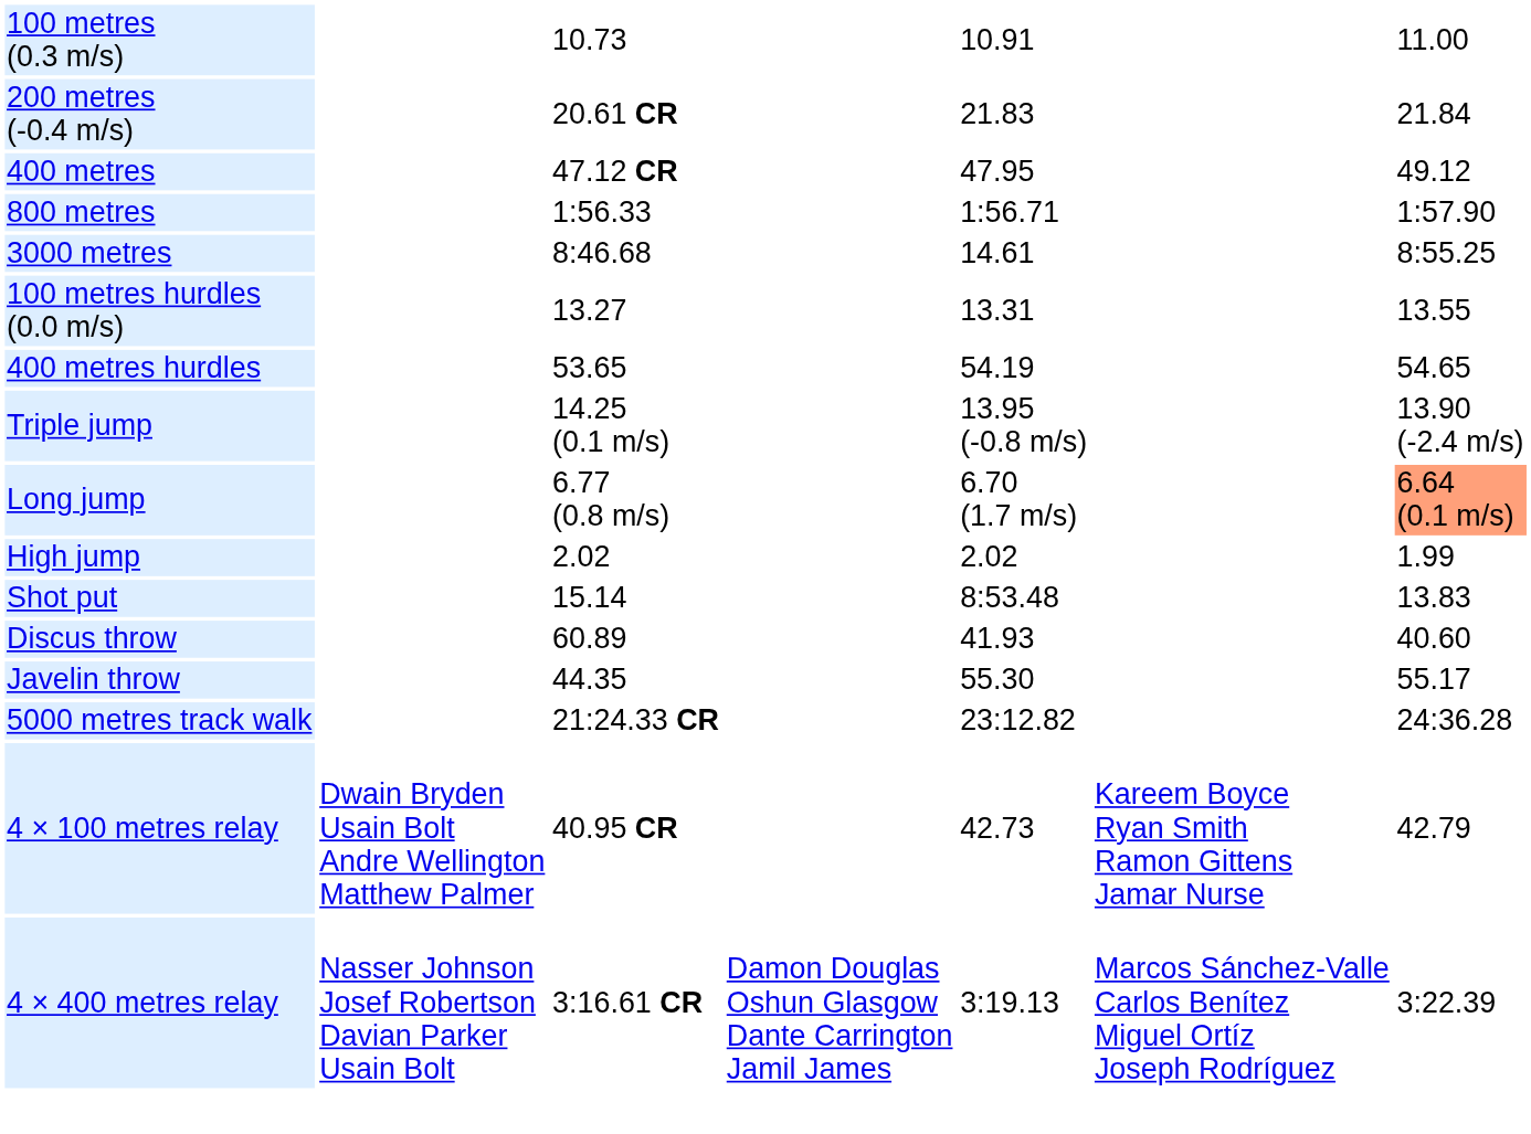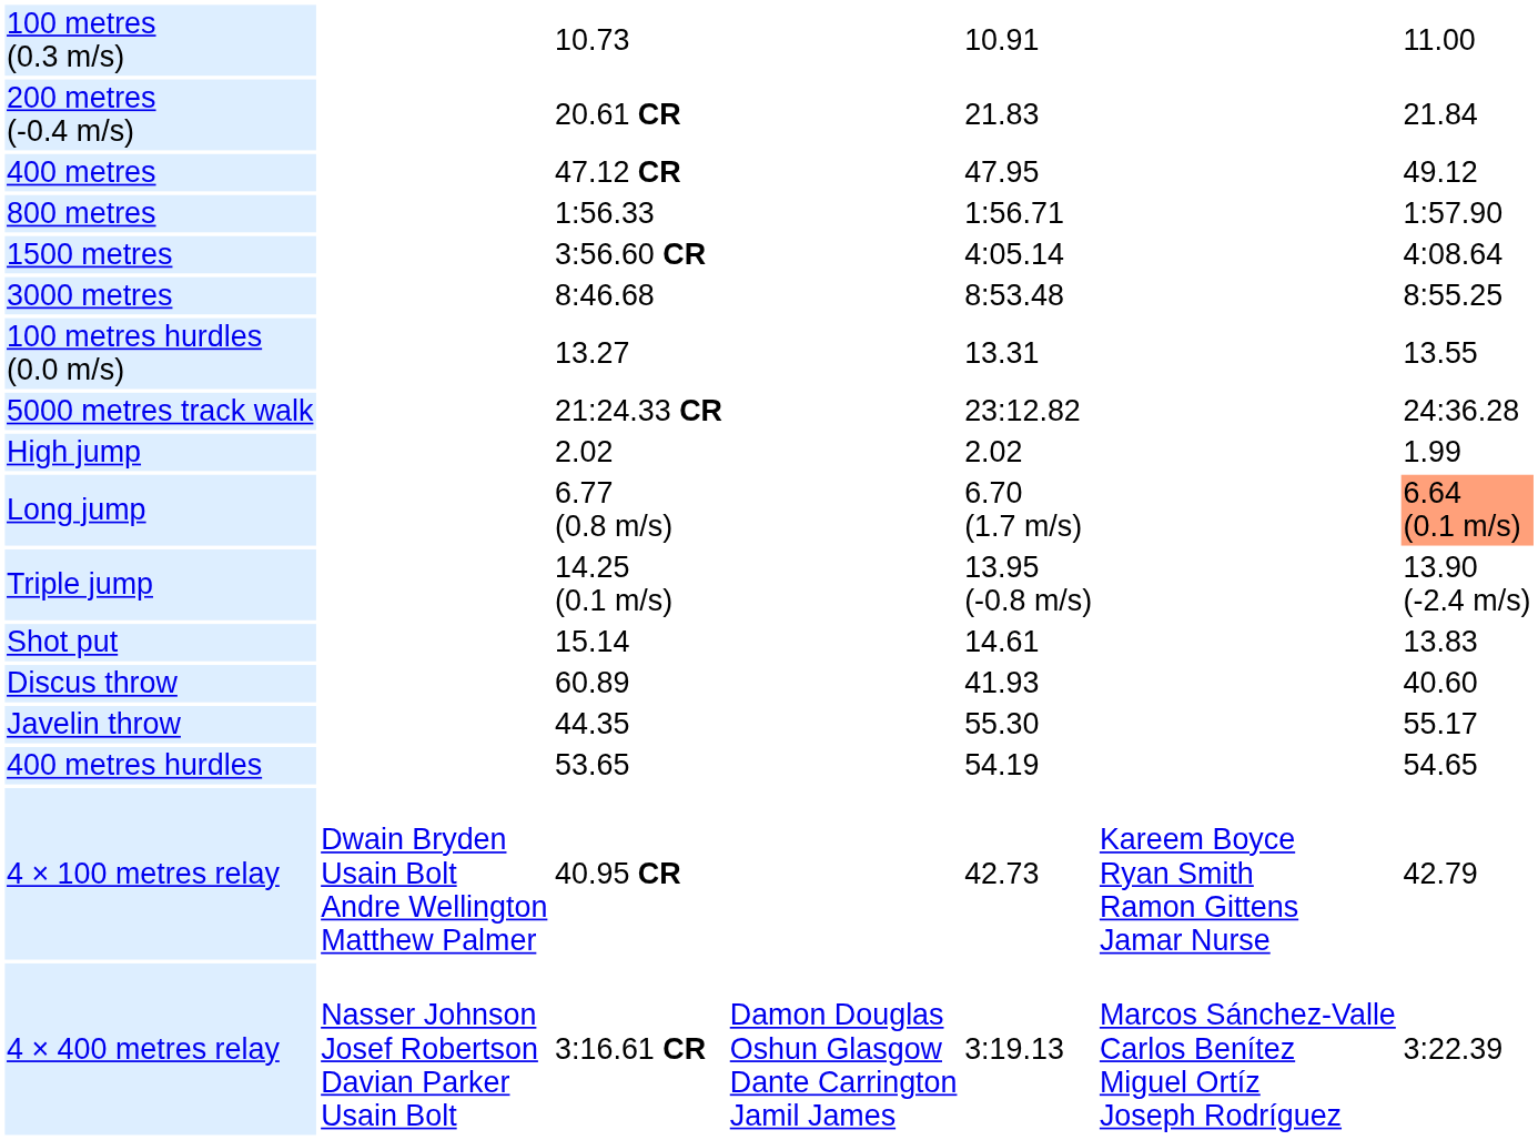 <table>
 <tr>
 <td bgcolor = DDEEFF><a href='#'>100 metres</a> <br> (0.3 m/s)</td>
 <td></td>
 <td>10.73</td>
 <td></td>
 <td>10.91</td>
 <td></td>
 <td>11.00</td>
 </tr>
 <tr>
 <td bgcolor = DDEEFF><a href='#'>200 metres</a> <br> (-0.4 m/s)</td>
 <td></td>
 <td>20.61 <strong>CR</strong></td>
 <td></td>
 <td>21.83</td>
 <td></td>
 <td>21.84</td>
 </tr>
 <tr>
 <td bgcolor = DDEEFF><a href='#'>400 metres</a></td>
 <td></td>
 <td>47.12 <strong>CR</strong></td>
 <td></td>
 <td>47.95</td>
 <td></td>
 <td>49.12</td>
 </tr>
 <tr>
 <td bgcolor = DDEEFF><a href='#'>800 metres</a></td>
 <td></td>
 <td>1:56.33</td>
 <td></td>
 <td>1:56.71</td>
 <td></td>
 <td>1:57.90</td>
 </tr>
 <tr>
+<td bgcolor = DDEEFF><a href='#'>1500 metres</a></td>
+<td></td>
+<td>3:56.60 <strong>CR</strong></td>
+<td></td>
+<td>4:05.14</td>
+<td></td>
+<td>4:08.64</td>
+</tr>
+<tr>
 <td bgcolor = DDEEFF><a href='#'>3000 metres</a></td>
 <td></td>
 <td>8:46.68</td>
 <td></td>
-<td>14.61</td>
+<td>8:53.48</td>
 <td></td>
 <td>8:55.25</td>
 </tr>
 <tr>
 <td bgcolor = DDEEFF><a href='#'>100 metres hurdles</a> <br> (0.0 m/s)</td>
 <td></td>
 <td>13.27</td>
 <td></td>
 <td>13.31</td>
 <td></td>
 <td>13.55</td>
 </tr>
 <tr>
-<td bgcolor = DDEEFF><a href='#'>400 metres hurdles</a></td>
+<td bgcolor = DDEEFF><a href='#'>5000 metres track walk</a></td>
 <td></td>
-<td>53.65</td>
+<td>21:24.33 <strong>CR</strong></td>
 <td></td>
-<td>54.19</td>
+<td>23:12.82</td>
 <td></td>
-<td>54.65</td>
+<td>24:36.28</td>
+</tr>
+<tr>
+<td bgcolor = DDEEFF><a href='#'>High jump</a></td>
+<td></td>
+<td>2.02</td>
+<td></td>
+<td>2.02</td>
+<td></td>
+<td>1.99</td>
+</tr>
+<tr>
+<td bgcolor = DDEEFF><a href='#'>Long jump</a></td>
+<td></td>
+<td>6.77 <br> (0.8 m/s)</td>
+<td></td>
+<td>6.70 <br> (1.7 m/s)</td>
+<td></td>
+<td style="background: lightsalmon;">6.64 <br> (0.1 m/s)</td>
 </tr>
 <tr>
 <td bgcolor = DDEEFF><a href='#'>Triple jump</a></td>
 <td></td>
 <td>14.25 <br> (0.1 m/s)</td>
 <td></td>
 <td>13.95 <br> (-0.8 m/s)</td>
 <td></td>
 <td>13.90 <br> (-2.4 m/s)</td>
 </tr>
 <tr>
-<td bgcolor = DDEEFF><a href='#'>Long jump</a></td>
-<td></td>
-<td>6.77 <br> (0.8 m/s)</td>
-<td></td>
-<td>6.70 <br> (1.7 m/s)</td>
-<td></td>
-<td style="background: lightsalmon;">6.64 <br> (0.1 m/s)</td>
-</tr>
-<tr>
-<td bgcolor = DDEEFF><a href='#'>High jump</a></td>
-<td></td>
-<td>2.02</td>
-<td></td>
-<td>2.02</td>
-<td></td>
-<td>1.99</td>
-</tr>
-<tr>
 <td bgcolor = DDEEFF><a href='#'>Shot put</a></td>
 <td></td>
 <td>15.14</td>
 <td></td>
-<td>8:53.48</td>
+<td>14.61</td>
 <td></td>
 <td>13.83</td>
 </tr>
 <tr>
 <td bgcolor = DDEEFF><a href='#'>Discus throw</a></td>
 <td></td>
 <td>60.89</td>
 <td></td>
 <td>41.93</td>
 <td></td>
 <td>40.60</td>
 </tr>
 <tr>
 <td bgcolor = DDEEFF><a href='#'>Javelin throw</a></td>
 <td></td>
 <td>44.35</td>
 <td></td>
 <td>55.30</td>
 <td></td>
 <td>55.17</td>
 </tr>
 <tr>
-<td bgcolor = DDEEFF><a href='#'>5000 metres track walk</a></td>
+<td bgcolor = DDEEFF><a href='#'>400 metres hurdles</a></td>
 <td></td>
-<td>21:24.33 <strong>CR</strong></td>
+<td>53.65</td>
 <td></td>
-<td>23:12.82</td>
+<td>54.19</td>
 <td></td>
-<td>24:36.28</td>
+<td>54.65</td>
 </tr>
 <tr>
 <td bgcolor = DDEEFF><a href='#'>4 × 100 metres relay</a></td>
 <td> <br><a href='#'>Dwain Bryden</a> <br><a href='#'>Usain Bolt</a> <br><a href='#'>Andre Wellington</a> <br><a href='#'>Matthew Palmer</a></td>
 <td>40.95 <strong>CR</strong></td>
 <td></td>
 <td>42.73</td>
 <td> <br><a href='#'>Kareem Boyce</a> <br><a href='#'>Ryan Smith</a> <br><a href='#'>Ramon Gittens</a> <br><a href='#'>Jamar Nurse</a></td>
 <td>42.79</td>
 </tr>
 <tr>
 <td bgcolor = DDEEFF><a href='#'>4 × 400 metres relay</a></td>
 <td> <br><a href='#'>Nasser Johnson</a> <br><a href='#'>Josef Robertson</a> <br><a href='#'>Davian Parker</a> <br><a href='#'>Usain Bolt</a></td>
 <td>3:16.61 <strong>CR</strong></td>
 <td> <br><a href='#'>Damon Douglas</a> <br><a href='#'>Oshun Glasgow</a> <br><a href='#'>Dante Carrington</a> <br><a href='#'>Jamil James</a></td>
 <td>3:19.13</td>
 <td> <br><a href='#'>Marcos Sánchez-Valle</a> <br><a href='#'>Carlos Benítez</a> <br><a href='#'>Miguel Ortíz</a> <br><a href='#'>Joseph Rodríguez</a></td>
 <td>3:22.39</td>
 </tr>
 </table>
